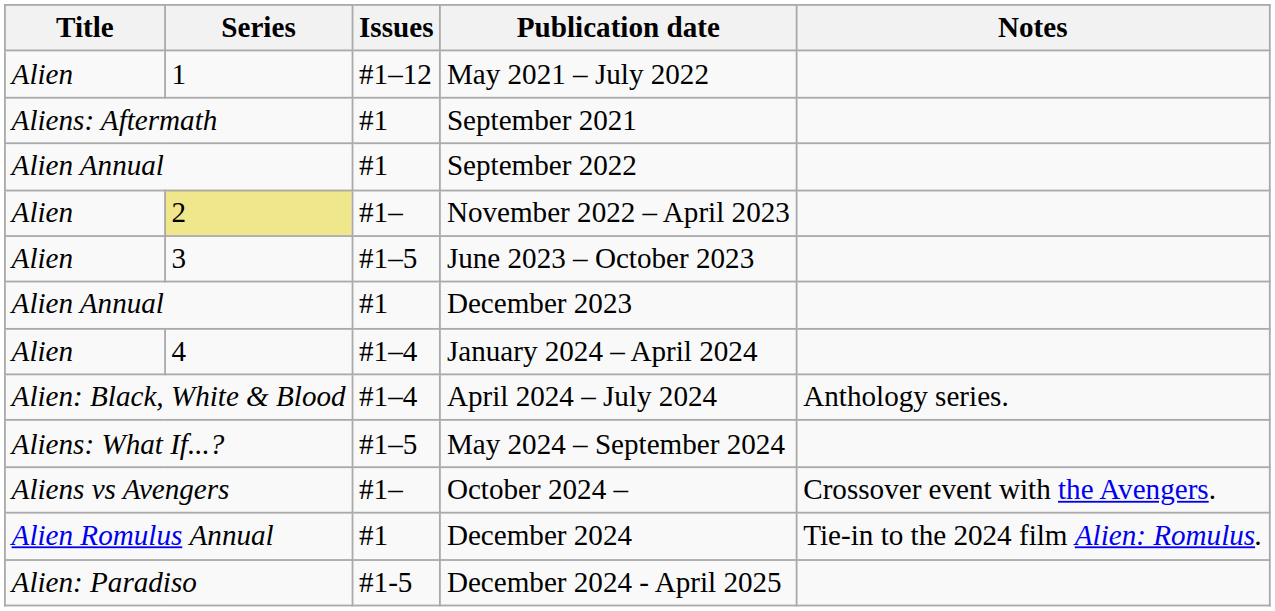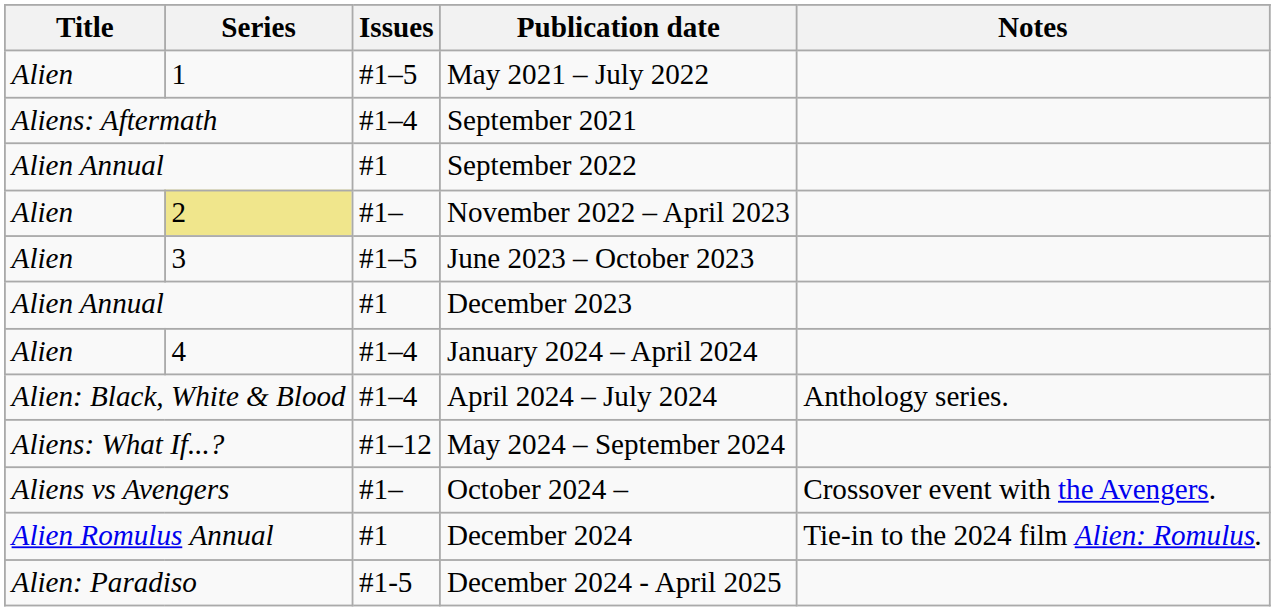 <table class="wikitable">
 <tr>
 <th>Title</th>
 <th>Series</th>
 <th>Issues</th>
 <th>Publication date</th>
 <th>Notes</th>
 </tr>
 <tr>
 <td><em>Alien</em></td>
 <td>1</td>
-<td>#1–12</td>
+<td>#1–5</td>
 <td>May 2021 – July 2022</td>
 <td></td>
 </tr>
 <tr>
 <td colspan="2"><em>Aliens: Aftermath</em></td>
-<td>#1</td>
+<td>#1–4</td>
 <td>September 2021</td>
 <td></td>
 </tr>
 <tr>
 <td colspan="2"><em>Alien Annual</em></td>
 <td>#1</td>
 <td>September 2022</td>
 <td></td>
 </tr>
 <tr>
 <td><em>Alien</em></td>
 <td style="background: khaki;">2</td>
 <td>#1–</td>
 <td>November 2022 – April 2023</td>
 <td></td>
 </tr>
 <tr>
 <td><em>Alien</em></td>
 <td>3</td>
 <td>#1–5</td>
 <td>June 2023 – October 2023</td>
 <td></td>
 </tr>
 <tr>
 <td colspan="2"><em>Alien Annual</em></td>
 <td>#1</td>
 <td>December 2023</td>
 <td></td>
 </tr>
 <tr>
 <td><em>Alien</em></td>
 <td>4</td>
 <td>#1–4</td>
 <td>January 2024 – April 2024</td>
 <td></td>
 </tr>
 <tr>
 <td colspan="2"><em>Alien: Black, White & Blood</em></td>
 <td>#1–4</td>
 <td>April 2024 – July 2024</td>
 <td>Anthology series.</td>
 </tr>
 <tr>
 <td colspan="2"><em>Aliens: What If...?</em></td>
-<td>#1–5</td>
+<td>#1–12</td>
 <td>May 2024 – September 2024</td>
 <td></td>
 </tr>
 <tr>
 <td colspan="2"><em>Aliens vs Avengers</em></td>
 <td>#1–</td>
 <td>October 2024 –</td>
 <td>Crossover event with <a href='#'>the Avengers</a>.</td>
 </tr>
 <tr>
 <td colspan="2"><a href='#'><em>Alien Romulus</em></a> <em>Annual</em></td>
 <td>#1</td>
 <td>December 2024</td>
 <td>Tie-in to the 2024 film <em><a href='#'>Alien: Romulus</a>.</em></td>
 </tr>
 <tr>
 <td colspan="2"><em>Alien: Paradiso</em></td>
 <td>#1-5</td>
 <td>December 2024 - April 2025</td>
 <td></td>
 </tr>
 </table>
